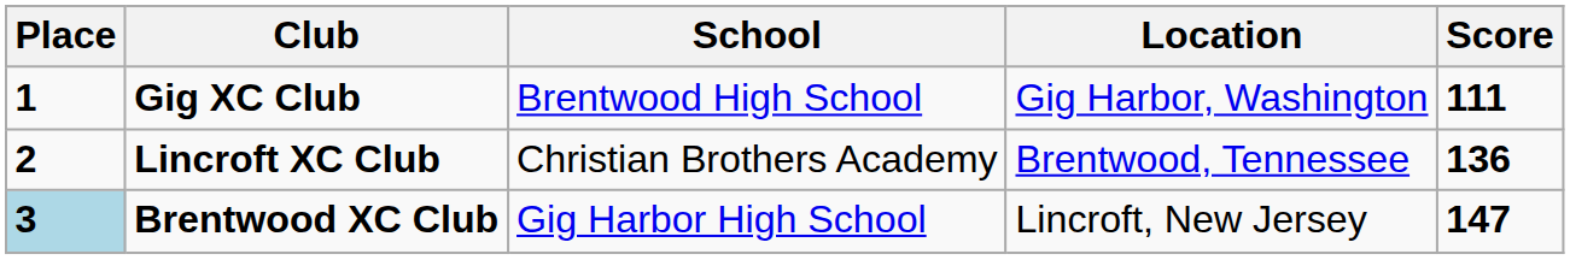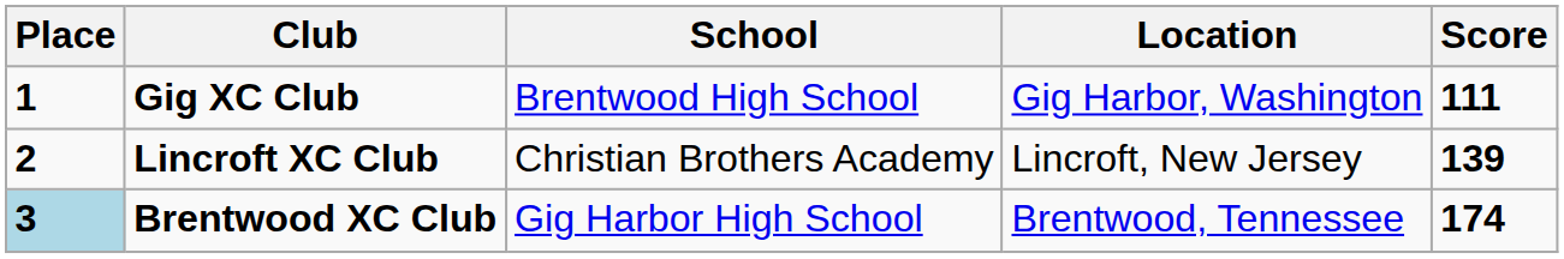 <table class="wikitable">
 <tr>
 <th>Place</th>
 <th>Club</th>
 <th>School</th>
 <th>Location</th>
 <th>Score</th>
 </tr>
 <tr>
 <td><strong>1</strong></td>
 <td><strong> Gig XC Club </strong></td>
 <td><a href='#'>Brentwood High School</a></td>
 <td><a href='#'>Gig Harbor, Washington</a></td>
 <td><strong> 111 </strong></td>
 </tr>
 <tr>
 <td><strong>2</strong></td>
 <td><strong> Lincroft XC Club </strong></td>
 <td>Christian Brothers Academy</td>
-<td><a href='#'>Brentwood, Tennessee</a></td>
-<td><strong> 136 </strong></td>
+<td>Lincroft, New Jersey</td>
+<td><strong> 139 </strong></td>
 </tr>
 <tr>
 <td style="background: lightblue;"><strong>3</strong></td>
 <td><strong> Brentwood XC Club </strong></td>
 <td><a href='#'>Gig Harbor High School</a></td>
-<td>Lincroft, New Jersey</td>
-<td><strong> 147 </strong></td>
+<td><a href='#'>Brentwood, Tennessee</a></td>
+<td><strong> 174 </strong></td>
 </tr>
 </table>
